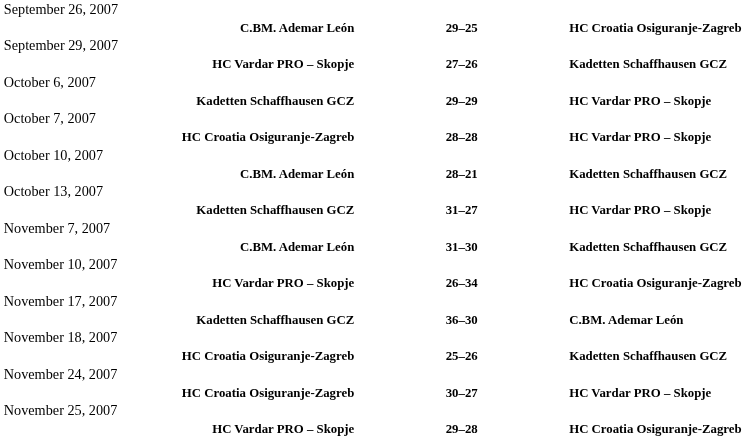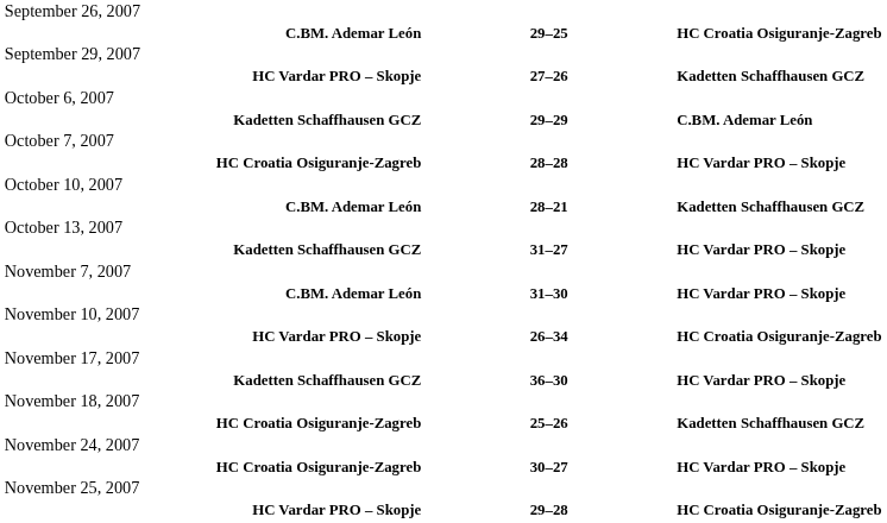 <table width=100% cellspacing=1>
 <tr>
 <th width=20%></th>
 <th width=12%></th>
 <th width=20%></th>
 <th></th>
 </tr>
 <tr>
 <td>September 26, 2007</td>
 </tr>
 <tr style=font-size:90%>
 <td align=right><strong>C.BM. Ademar León</strong></td>
 <td align=center><strong>29–25</strong></td>
 <td><strong>HC Croatia Osiguranje-Zagreb</strong></td>
 </tr>
 <tr>
 <td>September 29, 2007</td>
 </tr>
 <tr style=font-size:90%>
 <td align=right><strong>HC Vardar PRO – Skopje</strong></td>
 <td align=center><strong>27–26</strong></td>
 <td><strong>Kadetten Schaffhausen GCZ</strong></td>
 </tr>
 <tr>
 <td>October 6, 2007</td>
 </tr>
 <tr style=font-size:90%>
 <td align=right><strong>Kadetten Schaffhausen GCZ</strong></td>
 <td align=center><strong>29–29</strong></td>
-<td><strong>HC Vardar PRO – Skopje</strong></td>
+<td><strong>C.BM. Ademar León</strong></td>
 </tr>
 <tr>
 <td>October 7, 2007</td>
 </tr>
 <tr style=font-size:90%>
 <td align=right><strong>HC Croatia Osiguranje-Zagreb</strong></td>
 <td align=center><strong>28–28</strong></td>
 <td><strong>HC Vardar PRO – Skopje</strong></td>
 </tr>
 <tr>
 <td>October 10, 2007</td>
 </tr>
 <tr style=font-size:90%>
 <td align=right><strong>C.BM. Ademar León</strong></td>
 <td align=center><strong>28–21</strong></td>
 <td><strong>Kadetten Schaffhausen GCZ</strong></td>
 </tr>
 <tr>
 <td>October 13, 2007</td>
 </tr>
 <tr style=font-size:90%>
 <td align=right><strong>Kadetten Schaffhausen GCZ</strong></td>
 <td align=center><strong>31–27</strong></td>
 <td><strong>HC Vardar PRO – Skopje</strong></td>
 </tr>
 <tr>
 <td>November 7, 2007</td>
 </tr>
 <tr style=font-size:90%>
 <td align=right><strong>C.BM. Ademar León</strong></td>
 <td align=center><strong>31–30</strong></td>
-<td><strong>Kadetten Schaffhausen GCZ</strong></td>
+<td><strong>HC Vardar PRO – Skopje</strong></td>
 </tr>
 <tr>
 <td>November 10, 2007</td>
 </tr>
 <tr style=font-size:90%>
 <td align=right><strong>HC Vardar PRO – Skopje</strong></td>
 <td align=center><strong>26–34</strong></td>
 <td><strong>HC Croatia Osiguranje-Zagreb</strong></td>
 </tr>
 <tr>
 <td>November 17, 2007</td>
 </tr>
 <tr style=font-size:90%>
 <td align=right><strong>Kadetten Schaffhausen GCZ</strong></td>
 <td align=center><strong>36–30</strong></td>
-<td><strong>C.BM. Ademar León</strong></td>
+<td><strong>HC Vardar PRO – Skopje</strong></td>
 </tr>
 <tr>
 <td>November 18, 2007</td>
 </tr>
 <tr style=font-size:90%>
 <td align=right><strong>HC Croatia Osiguranje-Zagreb</strong></td>
 <td align=center><strong>25–26</strong></td>
 <td><strong>Kadetten Schaffhausen GCZ</strong></td>
 </tr>
 <tr>
 <td>November 24, 2007</td>
 </tr>
 <tr style=font-size:90%>
 <td align=right><strong>HC Croatia Osiguranje-Zagreb</strong></td>
 <td align=center><strong>30–27</strong></td>
 <td><strong>HC Vardar PRO – Skopje</strong></td>
 </tr>
 <tr>
 <td>November 25, 2007</td>
 </tr>
 <tr style=font-size:90%>
 <td align=right><strong>HC Vardar PRO – Skopje</strong></td>
 <td align=center><strong>29–28</strong></td>
 <td><strong>HC Croatia Osiguranje-Zagreb</strong></td>
 </tr>
 </table>
